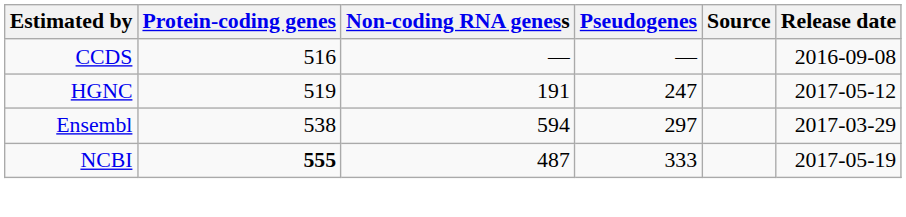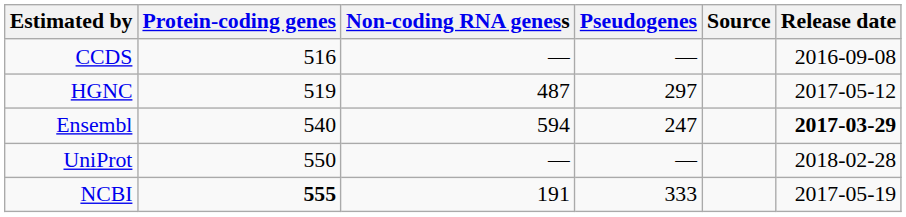 <table class="wikitable" style="text-align:right">
 <tr>
 <th>Estimated by</th>
 <th><a href='#'>Protein-coding genes</a></th>
 <th><a href='#'>Non-coding RNA genes</a>s</th>
 <th><a href='#'>Pseudogenes</a></th>
 <th>Source</th>
 <th>Release date</th>
 </tr>
 <tr>
 <td><a href='#'>CCDS</a></td>
 <td>516</td>
 <td>—</td>
 <td>—</td>
 <td style="text-align:center"></td>
 <td>2016-09-08</td>
 </tr>
 <tr>
 <td><a href='#'>HGNC</a></td>
 <td>519</td>
-<td>191</td>
-<td>247</td>
+<td>487</td>
+<td>297</td>
 <td style="text-align:center"></td>
 <td>2017-05-12</td>
 </tr>
 <tr>
 <td><a href='#'>Ensembl</a></td>
-<td>538</td>
+<td>540</td>
 <td>594</td>
-<td>297</td>
+<td>247</td>
 <td style="text-align:center"></td>
-<td>2017-03-29</td>
+<td><strong>2017-03-29</strong></td>
+</tr>
+<tr>
+<td><a href='#'>UniProt</a></td>
+<td>550</td>
+<td>—</td>
+<td>—</td>
+<td style="text-align:center"></td>
+<td>2018-02-28</td>
 </tr>
 <tr>
 <td><a href='#'>NCBI</a></td>
 <td><strong>555</strong></td>
-<td>487</td>
+<td>191</td>
 <td>333</td>
 <td style="text-align:center"></td>
 <td>2017-05-19</td>
 </tr>
 </table>
